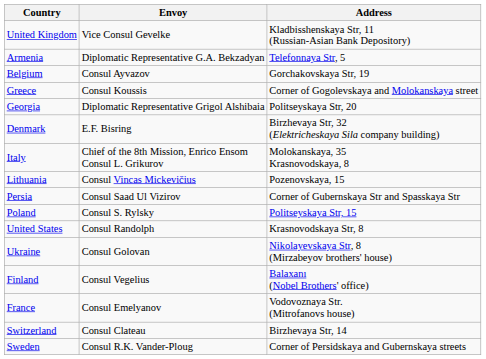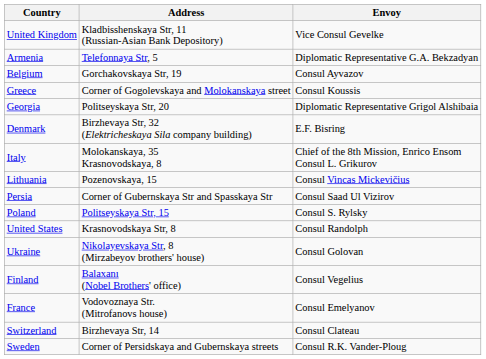 <table class=wikitable align="center">
 <tr>
 <th>Country</th>
+<th>Address</th>
 <th>Envoy</th>
-<th>Address</th>
 </tr>
 <tr>
 <td><a href='#'>United Kingdom</a></td>
+<td>Kladbisshenskaya Str, 11<br>(Russian-Asian Bank Depository)</td>
 <td>Vice Consul Gevelke</td>
-<td>Kladbisshenskaya Str, 11<br>(Russian-Asian Bank Depository)</td>
 </tr>
 <tr>
 <td><a href='#'>Armenia</a></td>
+<td><a href='#'>Telefonnaya Str</a>, 5</td>
 <td>Diplomatic Representative G.A. Bekzadyan</td>
-<td><a href='#'>Telefonnaya Str</a>, 5</td>
 </tr>
 <tr>
 <td><a href='#'>Belgium</a></td>
+<td>Gorchakovskaya Str, 19</td>
 <td>Consul Ayvazov</td>
-<td>Gorchakovskaya Str, 19</td>
 </tr>
 <tr>
 <td><a href='#'>Greece</a></td>
+<td>Corner of Gogolevskaya and <a href='#'>Molokanskaya</a> street</td>
 <td>Consul Koussis</td>
-<td>Corner of Gogolevskaya and <a href='#'>Molokanskaya</a> street</td>
 </tr>
 <tr>
 <td><a href='#'>Georgia</a></td>
+<td>Politseyskaya Str, 20</td>
 <td>Diplomatic Representative Grigol Alshibaia</td>
-<td>Politseyskaya Str, 20</td>
 </tr>
 <tr>
 <td><a href='#'>Denmark</a></td>
+<td>Birzhevaya Str, 32<br>(<em>Elektricheskaya Sila</em> company building)</td>
 <td>E.F. Bisring</td>
-<td>Birzhevaya Str, 32<br>(<em>Elektricheskaya Sila</em> company building)</td>
 </tr>
 <tr>
 <td><a href='#'>Italy</a></td>
+<td>Molokanskaya, 35<br>Krasnovodskaya, 8</td>
 <td>Chief of the 8th Mission, Enrico Ensom<br>Consul L. Grikurov</td>
-<td>Molokanskaya, 35<br>Krasnovodskaya, 8</td>
 </tr>
 <tr>
 <td><a href='#'>Lithuania</a></td>
+<td>Pozenovskaya, 15</td>
 <td>Consul <a href='#'>Vincas Mickevičius</a></td>
-<td>Pozenovskaya, 15</td>
 </tr>
 <tr>
 <td><a href='#'>Persia</a></td>
+<td>Corner of Gubernskaya Str and Spasskaya Str</td>
 <td>Consul Saad Ul Vizirov</td>
-<td>Corner of Gubernskaya Str and Spasskaya Str</td>
 </tr>
 <tr>
 <td><a href='#'>Poland</a></td>
+<td><a href='#'>Politseyskaya Str, 15</a></td>
 <td>Consul S. Rylsky</td>
-<td><a href='#'>Politseyskaya Str, 15</a></td>
 </tr>
 <tr>
 <td><a href='#'>United States</a></td>
+<td>Krasnovodskaya Str, 8</td>
 <td>Consul Randolph</td>
-<td>Krasnovodskaya Str, 8</td>
 </tr>
 <tr>
 <td><a href='#'>Ukraine</a></td>
+<td><a href='#'>Nikolayevskaya Str</a>, 8<br>(Mirzabeyov brothers' house)</td>
 <td>Consul Golovan</td>
-<td><a href='#'>Nikolayevskaya Str</a>, 8<br>(Mirzabeyov brothers' house)</td>
 </tr>
 <tr>
 <td><a href='#'>Finland</a></td>
+<td><a href='#'>Balaxanı</a><br>(<a href='#'>Nobel Brothers</a>' office)</td>
 <td>Consul Vegelius</td>
-<td><a href='#'>Balaxanı</a><br>(<a href='#'>Nobel Brothers</a>' office)</td>
 </tr>
 <tr>
 <td><a href='#'>France</a></td>
+<td>Vodovoznaya Str.<br>(Mitrofanovs house)</td>
 <td>Consul Emelyanov</td>
-<td>Vodovoznaya Str.<br>(Mitrofanovs house)</td>
 </tr>
 <tr>
 <td><a href='#'>Switzerland</a></td>
+<td>Birzhevaya Str, 14</td>
 <td>Consul Clateau</td>
-<td>Birzhevaya Str, 14</td>
 </tr>
 <tr>
 <td><a href='#'>Sweden</a></td>
+<td>Corner of Persidskaya and Gubernskaya streets</td>
 <td>Consul R.K. Vander-Ploug</td>
-<td>Corner of Persidskaya and Gubernskaya streets</td>
 </tr>
 </table>
